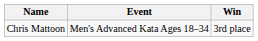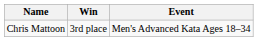 <table class="wikitable">
 <tr>
 <th>Name</th>
+<th>Win</th>
 <th>Event</th>
-<th>Win</th>
 </tr>
 <tr>
 <td>Chris Mattoon</td>
+<td>3rd place</td>
 <td>Men's Advanced Kata Ages 18–34</td>
-<td>3rd place</td>
 </tr>
 </table>
